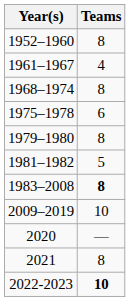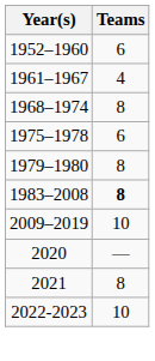 <table class="wikitable" style="text-align:center; font-size: 95%;">
 <tr>
 <th>Year(s)</th>
 <th>Teams</th>
 </tr>
 <tr>
 <td>1952–1960</td>
-<td>8</td>
+<td>6</td>
 </tr>
 <tr>
 <td>1961–1967</td>
 <td>4</td>
 </tr>
 <tr>
 <td>1968–1974</td>
 <td>8</td>
 </tr>
 <tr>
 <td>1975–1978</td>
 <td>6</td>
 </tr>
 <tr>
 <td>1979–1980</td>
 <td>8</td>
-</tr>
-<tr>
-<td>1981–1982</td>
-<td>5</td>
 </tr>
 <tr>
 <td>1983–2008</td>
 <td><strong>8</strong></td>
 </tr>
 <tr>
 <td>2009–2019</td>
 <td>10</td>
 </tr>
 <tr>
 <td>2020</td>
 <td>—</td>
 </tr>
 <tr>
 <td>2021</td>
 <td>8</td>
 </tr>
 <tr>
 <td>2022-2023</td>
-<td><strong>10</strong></td>
+<td>10</td>
 </tr>
 </table>
